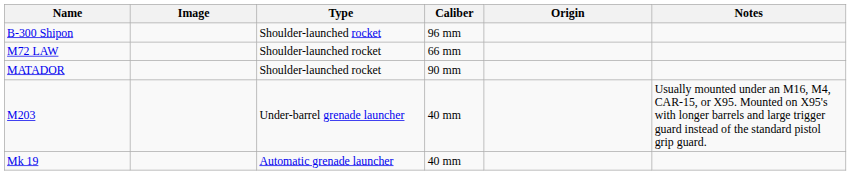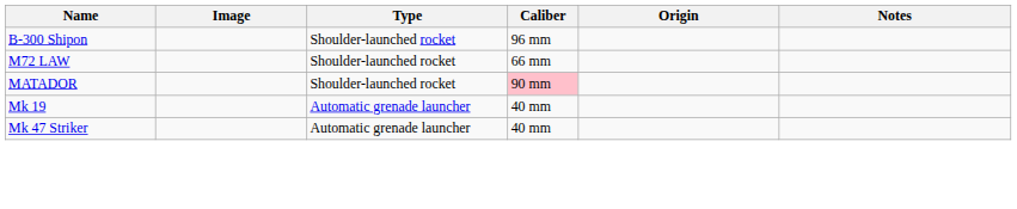 <table class="wikitable" style="width:90%;">
 <tr>
 <th style="width:15%;">Name</th>
 <th style="width:15%;">Image</th>
 <th style="width:20%;">Type</th>
 <th style="width:7%;">Caliber</th>
 <th style="width:20%;">Origin</th>
 <th>Notes</th>
 </tr>
 <tr>
 <td><a href='#'>B-300 Shipon</a> </td>
 <td></td>
 <td>Shoulder-launched <a href='#'>rocket</a></td>
 <td>96 mm</td>
 <td></td>
 <td></td>
 </tr>
 <tr>
 <td><a href='#'>M72 LAW</a> </td>
 <td></td>
 <td>Shoulder-launched rocket</td>
 <td>66 mm</td>
 <td></td>
 <td></td>
 </tr>
 <tr>
 <td><a href='#'>MATADOR</a> </td>
 <td></td>
 <td>Shoulder-launched rocket</td>
-<td>90 mm</td>
+<td style="background: pink;">90 mm</td>
 <td><br></td>
 <td></td>
-</tr>
-<tr>
-<td><a href='#'>M203</a></td>
-<td></td>
-<td>Under-barrel <a href='#'>grenade launcher</a></td>
-<td>40 mm</td>
-<td></td>
-<td>Usually mounted under an M16, M4, CAR-15, or X95. Mounted on X95's with longer barrels and large trigger guard instead of the standard pistol grip guard.</td>
 </tr>
 <tr>
 <td><a href='#'>Mk 19</a></td>
 <td></td>
 <td><a href='#'>Automatic grenade launcher</a></td>
 <td>40 mm</td>
 <td></td>
 <td></td>
 </tr>
+<tr>
+<td><a href='#'>Mk 47 Striker</a> </td>
+<td></td>
+<td>Automatic grenade launcher</td>
+<td>40 mm</td>
+<td></td>
+<td></td>
+</tr>
 </table>
